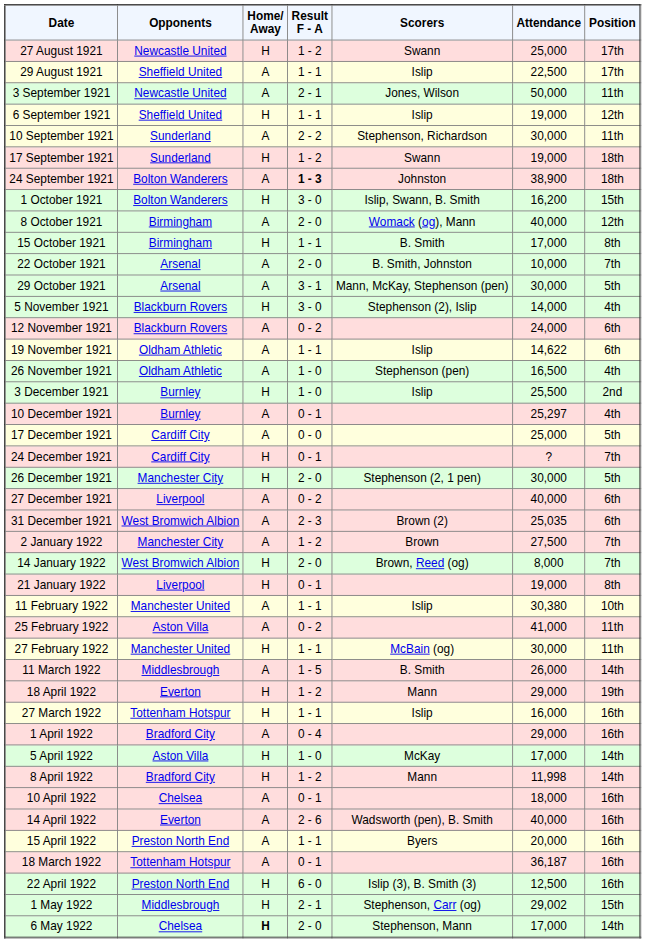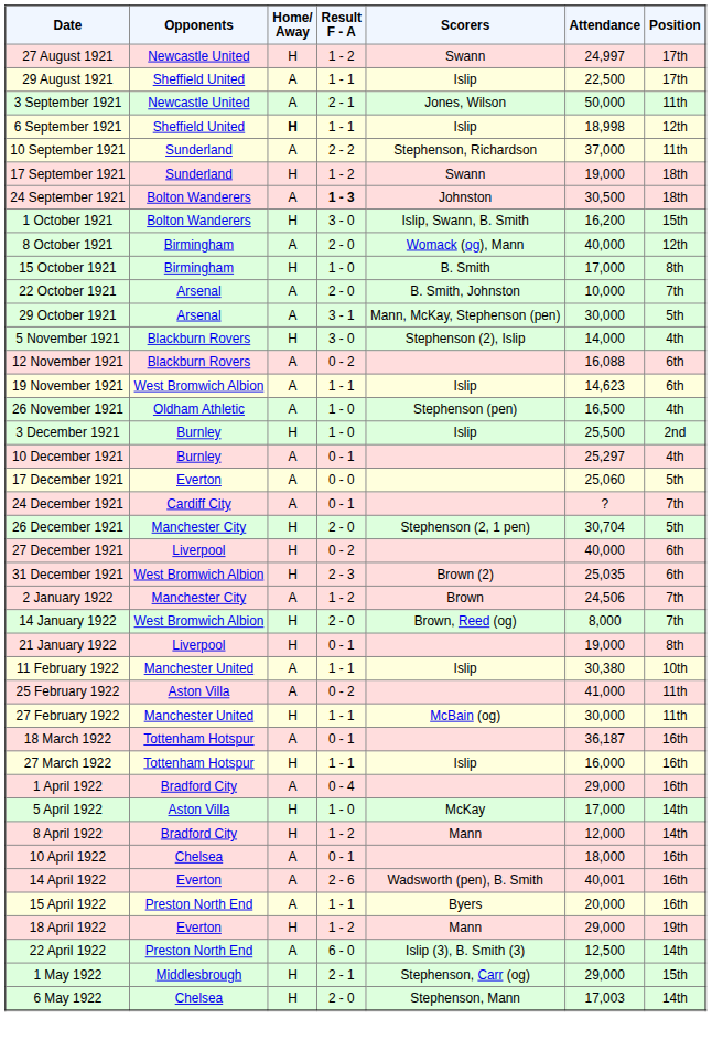 <table border="2" cellpadding="4" style="border-collapse:collapse; text-align:center; font-size:smaller;">
 <tr style="background:#f0f6ff;">
 <th><strong>Date</strong></th>
 <th><strong>Opponents</strong></th>
 <th><strong>Home/<br>Away</strong></th>
 <th><strong>Result<br>F - A</strong></th>
 <th><strong>Scorers</strong></th>
 <th><strong>Attendance</strong></th>
 <th><strong>Position</strong></th>
 </tr>
 <tr bgcolor="#ffdddd">
 <td>27 August 1921</td>
 <td><a href='#'>Newcastle United</a></td>
 <td>H</td>
 <td>1 - 2</td>
 <td>Swann</td>
-<td>25,000</td>
+<td>24,997</td>
 <td>17th</td>
 </tr>
 <tr bgcolor="#ffffdd">
 <td>29 August 1921</td>
 <td><a href='#'>Sheffield United</a></td>
 <td>A</td>
 <td>1 - 1</td>
 <td>Islip</td>
 <td>22,500</td>
 <td>17th</td>
 </tr>
 <tr bgcolor="#ddffdd">
 <td>3 September 1921</td>
 <td><a href='#'>Newcastle United</a></td>
 <td>A</td>
 <td>2 - 1</td>
 <td>Jones, Wilson</td>
 <td>50,000</td>
 <td>11th</td>
 </tr>
 <tr bgcolor="#ffffdd">
 <td>6 September 1921</td>
 <td><a href='#'>Sheffield United</a></td>
-<td>H</td>
+<td><strong>H</strong></td>
 <td>1 - 1</td>
 <td>Islip</td>
-<td>19,000</td>
+<td>18,998</td>
 <td>12th</td>
 </tr>
 <tr bgcolor="#ffffdd">
 <td>10 September 1921</td>
 <td><a href='#'>Sunderland</a></td>
 <td>A</td>
 <td>2 - 2</td>
 <td>Stephenson, Richardson</td>
-<td>30,000</td>
+<td>37,000</td>
 <td>11th</td>
 </tr>
 <tr bgcolor="#ffdddd">
 <td>17 September 1921</td>
 <td><a href='#'>Sunderland</a></td>
 <td>H</td>
 <td>1 - 2</td>
 <td>Swann</td>
 <td>19,000</td>
 <td>18th</td>
 </tr>
 <tr bgcolor="#ffdddd">
 <td>24 September 1921</td>
 <td><a href='#'>Bolton Wanderers</a></td>
 <td>A</td>
 <td><strong>1 - 3</strong></td>
 <td>Johnston</td>
-<td>38,900</td>
+<td>30,500</td>
 <td>18th</td>
 </tr>
 <tr bgcolor="#ddffdd">
 <td>1 October 1921</td>
 <td><a href='#'>Bolton Wanderers</a></td>
 <td>H</td>
 <td>3 - 0</td>
 <td>Islip, Swann, B. Smith</td>
 <td>16,200</td>
 <td>15th</td>
 </tr>
 <tr bgcolor="#ddffdd">
 <td>8 October 1921</td>
 <td><a href='#'>Birmingham</a></td>
 <td>A</td>
 <td>2 - 0</td>
 <td><a href='#'>Womack</a> (<a href='#'>og</a>), Mann</td>
 <td>40,000</td>
 <td>12th</td>
 </tr>
 <tr bgcolor="#ddffdd">
 <td>15 October 1921</td>
 <td><a href='#'>Birmingham</a></td>
 <td>H</td>
-<td>1 - 1</td>
+<td>1 - 0</td>
 <td>B. Smith</td>
 <td>17,000</td>
 <td>8th</td>
 </tr>
 <tr bgcolor="#ddffdd">
 <td>22 October 1921</td>
 <td><a href='#'>Arsenal</a></td>
 <td>A</td>
 <td>2 - 0</td>
 <td>B. Smith, Johnston</td>
 <td>10,000</td>
 <td>7th</td>
 </tr>
 <tr bgcolor="#ddffdd">
 <td>29 October 1921</td>
 <td><a href='#'>Arsenal</a></td>
 <td>A</td>
 <td>3 - 1</td>
 <td>Mann, McKay, Stephenson (pen)</td>
 <td>30,000</td>
 <td>5th</td>
 </tr>
 <tr bgcolor="#ddffdd">
 <td>5 November 1921</td>
 <td><a href='#'>Blackburn Rovers</a></td>
 <td>H</td>
 <td>3 - 0</td>
 <td>Stephenson (2), Islip</td>
 <td>14,000</td>
 <td>4th</td>
 </tr>
 <tr bgcolor="#ffdddd">
 <td>12 November 1921</td>
 <td><a href='#'>Blackburn Rovers</a></td>
 <td>A</td>
 <td>0 - 2</td>
 <td></td>
-<td>24,000</td>
+<td>16,088</td>
 <td>6th</td>
 </tr>
 <tr bgcolor="#ffffdd">
 <td>19 November 1921</td>
-<td><a href='#'>Oldham Athletic</a></td>
+<td><a href='#'>West Bromwich Albion</a></td>
 <td>A</td>
 <td>1 - 1</td>
 <td>Islip</td>
-<td>14,622</td>
+<td>14,623</td>
 <td>6th</td>
 </tr>
 <tr bgcolor="#ddffdd">
 <td>26 November 1921</td>
 <td><a href='#'>Oldham Athletic</a></td>
 <td>A</td>
 <td>1 - 0</td>
 <td>Stephenson (pen)</td>
 <td>16,500</td>
 <td>4th</td>
 </tr>
 <tr bgcolor="#ddffdd">
 <td>3 December 1921</td>
 <td><a href='#'>Burnley</a></td>
 <td>H</td>
 <td>1 - 0</td>
 <td>Islip</td>
 <td>25,500</td>
 <td>2nd</td>
 </tr>
 <tr bgcolor="#ffdddd">
 <td>10 December 1921</td>
 <td><a href='#'>Burnley</a></td>
 <td>A</td>
 <td>0 - 1</td>
 <td></td>
 <td>25,297</td>
 <td>4th</td>
 </tr>
 <tr bgcolor="#ffffdd">
 <td>17 December 1921</td>
-<td><a href='#'>Cardiff City</a></td>
+<td><a href='#'>Everton</a></td>
 <td>A</td>
 <td>0 - 0</td>
 <td></td>
-<td>25,000</td>
+<td>25,060</td>
 <td>5th</td>
 </tr>
 <tr bgcolor="#ffdddd">
 <td>24 December 1921</td>
 <td><a href='#'>Cardiff City</a></td>
-<td>H</td>
+<td>A</td>
 <td>0 - 1</td>
 <td></td>
 <td>?</td>
 <td>7th</td>
 </tr>
 <tr bgcolor="#ddffdd">
 <td>26 December 1921</td>
 <td><a href='#'>Manchester City</a></td>
 <td>H</td>
 <td>2 - 0</td>
 <td>Stephenson (2, 1 pen)</td>
-<td>30,000</td>
+<td>30,704</td>
 <td>5th</td>
 </tr>
 <tr bgcolor="#ffdddd">
 <td>27 December 1921</td>
 <td><a href='#'>Liverpool</a></td>
-<td>A</td>
+<td>H</td>
 <td>0 - 2</td>
 <td></td>
 <td>40,000</td>
 <td>6th</td>
 </tr>
 <tr bgcolor="#ffdddd">
 <td>31 December 1921</td>
 <td><a href='#'>West Bromwich Albion</a></td>
-<td>A</td>
+<td>H</td>
 <td>2 - 3</td>
 <td>Brown (2)</td>
 <td>25,035</td>
 <td>6th</td>
 </tr>
 <tr bgcolor="#ffdddd">
 <td>2 January 1922</td>
 <td><a href='#'>Manchester City</a></td>
 <td>A</td>
 <td>1 - 2</td>
 <td>Brown</td>
-<td>27,500</td>
+<td>24,506</td>
 <td>7th</td>
 </tr>
 <tr bgcolor="#ddffdd">
 <td>14 January 1922</td>
 <td><a href='#'>West Bromwich Albion</a></td>
 <td>H</td>
 <td>2 - 0</td>
 <td>Brown, <a href='#'>Reed</a> (og)</td>
 <td>8,000</td>
 <td>7th</td>
 </tr>
 <tr bgcolor="#ffdddd">
 <td>21 January 1922</td>
 <td><a href='#'>Liverpool</a></td>
 <td>H</td>
 <td>0 - 1</td>
 <td></td>
 <td>19,000</td>
 <td>8th</td>
 </tr>
 <tr bgcolor="#ffffdd">
 <td>11 February 1922</td>
 <td><a href='#'>Manchester United</a></td>
 <td>A</td>
 <td>1 - 1</td>
 <td>Islip</td>
 <td>30,380</td>
 <td>10th</td>
 </tr>
 <tr bgcolor="#ffdddd">
 <td>25 February 1922</td>
 <td><a href='#'>Aston Villa</a></td>
 <td>A</td>
 <td>0 - 2</td>
 <td></td>
 <td>41,000</td>
 <td>11th</td>
 </tr>
 <tr bgcolor="#ffffdd">
 <td>27 February 1922</td>
 <td><a href='#'>Manchester United</a></td>
 <td>H</td>
 <td>1 - 1</td>
 <td><a href='#'>McBain</a> (og)</td>
 <td>30,000</td>
 <td>11th</td>
 </tr>
 <tr bgcolor="#ffdddd">
-<td>11 March 1922</td>
-<td><a href='#'>Middlesbrough</a></td>
+<td>18 March 1922</td>
+<td><a href='#'>Tottenham Hotspur</a></td>
 <td>A</td>
-<td>1 - 5</td>
-<td>B. Smith</td>
-<td>26,000</td>
-<td>14th</td>
-</tr>
-<tr bgcolor="#ffdddd">
-<td>18 April 1922</td>
-<td><a href='#'>Everton</a></td>
-<td>H</td>
-<td>1 - 2</td>
-<td>Mann</td>
-<td>29,000</td>
-<td>19th</td>
+<td>0 - 1</td>
+<td></td>
+<td>36,187</td>
+<td>16th</td>
 </tr>
 <tr bgcolor="#ffffdd">
 <td>27 March 1922</td>
 <td><a href='#'>Tottenham Hotspur</a></td>
 <td>H</td>
 <td>1 - 1</td>
 <td>Islip</td>
 <td>16,000</td>
 <td>16th</td>
 </tr>
 <tr bgcolor="#ffdddd">
 <td>1 April 1922</td>
 <td><a href='#'>Bradford City</a></td>
 <td>A</td>
 <td>0 - 4</td>
 <td></td>
 <td>29,000</td>
 <td>16th</td>
 </tr>
 <tr bgcolor="#ddffdd">
 <td>5 April 1922</td>
 <td><a href='#'>Aston Villa</a></td>
 <td>H</td>
 <td>1 - 0</td>
 <td>McKay</td>
 <td>17,000</td>
 <td>14th</td>
 </tr>
 <tr bgcolor="#ffdddd">
 <td>8 April 1922</td>
 <td><a href='#'>Bradford City</a></td>
 <td>H</td>
 <td>1 - 2</td>
 <td>Mann</td>
-<td>11,998</td>
+<td>12,000</td>
 <td>14th</td>
 </tr>
 <tr bgcolor="#ffdddd">
 <td>10 April 1922</td>
 <td><a href='#'>Chelsea</a></td>
 <td>A</td>
 <td>0 - 1</td>
 <td></td>
 <td>18,000</td>
 <td>16th</td>
 </tr>
 <tr bgcolor="#ffdddd">
 <td>14 April 1922</td>
 <td><a href='#'>Everton</a></td>
 <td>A</td>
 <td>2 - 6</td>
 <td>Wadsworth (pen), B. Smith</td>
-<td>40,000</td>
+<td>40,001</td>
 <td>16th</td>
 </tr>
 <tr bgcolor="#ffffdd">
 <td>15 April 1922</td>
 <td><a href='#'>Preston North End</a></td>
 <td>A</td>
 <td>1 - 1</td>
 <td>Byers</td>
 <td>20,000</td>
 <td>16th</td>
 </tr>
 <tr bgcolor="#ffdddd">
-<td>18 March 1922</td>
-<td><a href='#'>Tottenham Hotspur</a></td>
-<td>A</td>
-<td>0 - 1</td>
-<td></td>
-<td>36,187</td>
-<td>16th</td>
+<td>18 April 1922</td>
+<td><a href='#'>Everton</a></td>
+<td>H</td>
+<td>1 - 2</td>
+<td>Mann</td>
+<td>29,000</td>
+<td>19th</td>
 </tr>
 <tr bgcolor="#ddffdd">
 <td>22 April 1922</td>
 <td><a href='#'>Preston North End</a></td>
-<td>H</td>
+<td>A</td>
 <td>6 - 0</td>
 <td>Islip (3), B. Smith (3)</td>
 <td>12,500</td>
-<td>16th</td>
+<td>14th</td>
 </tr>
 <tr bgcolor="#ddffdd">
 <td>1 May 1922</td>
 <td><a href='#'>Middlesbrough</a></td>
 <td>H</td>
 <td>2 - 1</td>
 <td>Stephenson, <a href='#'>Carr</a> (og)</td>
-<td>29,002</td>
+<td>29,000</td>
 <td>15th</td>
 </tr>
 <tr bgcolor="#ddffdd">
 <td>6 May 1922</td>
 <td><a href='#'>Chelsea</a></td>
-<td><strong>H</strong></td>
+<td>H</td>
 <td>2 - 0</td>
 <td>Stephenson, Mann</td>
-<td>17,000</td>
+<td>17,003</td>
 <td>14th</td>
 </tr>
 </table>
